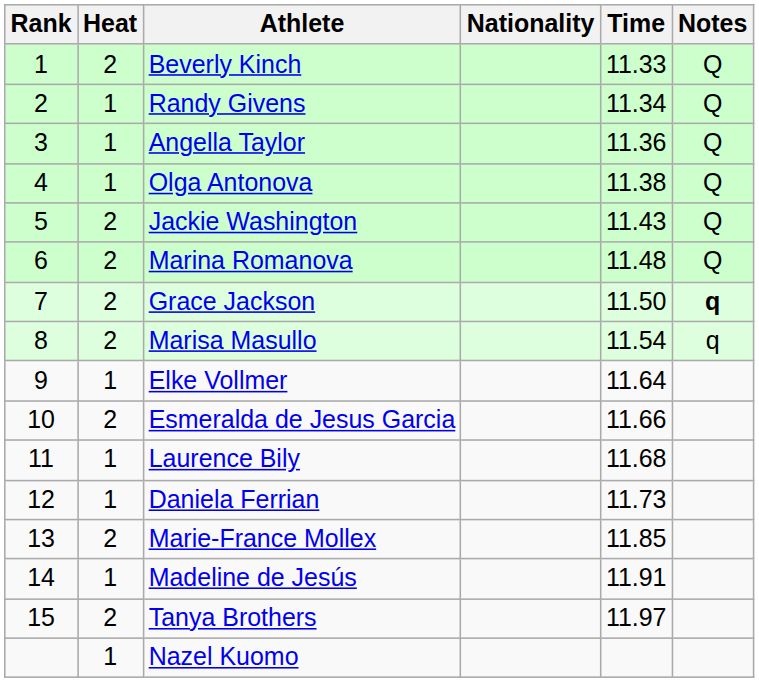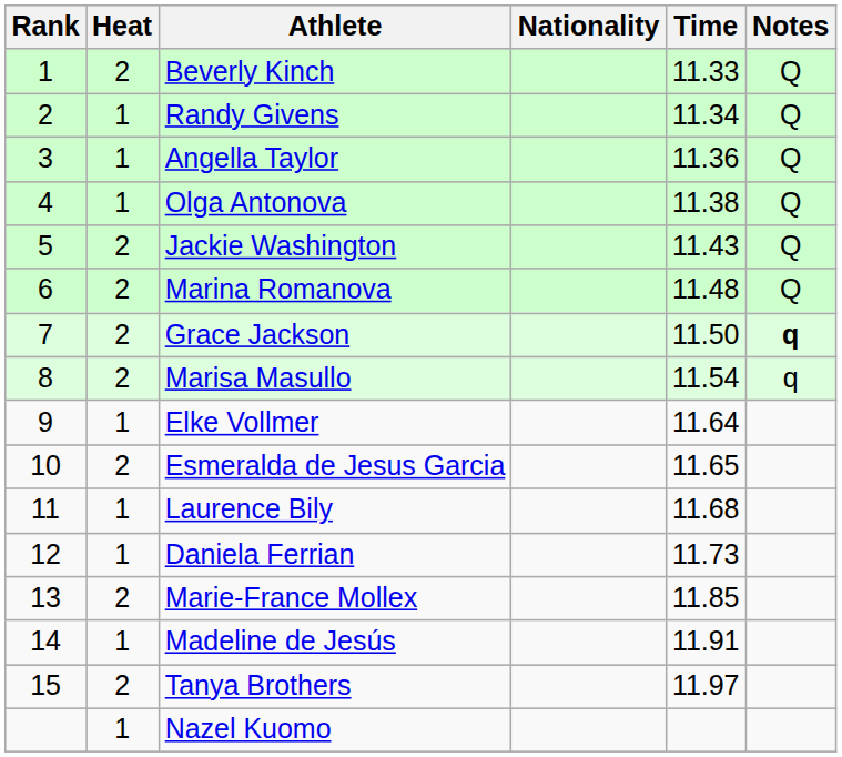 <table class="wikitable sortable" style="text-align:center">
 <tr>
 <th>Rank</th>
 <th>Heat</th>
 <th>Athlete</th>
 <th>Nationality</th>
 <th>Time</th>
 <th>Notes</th>
 </tr>
 <tr bgcolor=ccffcc>
 <td>1</td>
 <td>2</td>
 <td align=left><a href='#'>Beverly Kinch</a></td>
 <td align=left></td>
 <td>11.33</td>
 <td>Q</td>
 </tr>
 <tr bgcolor=ccffcc>
 <td>2</td>
 <td>1</td>
 <td align=left><a href='#'>Randy Givens</a></td>
 <td align=left></td>
 <td>11.34</td>
 <td>Q</td>
 </tr>
 <tr bgcolor=ccffcc>
 <td>3</td>
 <td>1</td>
 <td align=left><a href='#'>Angella Taylor</a></td>
 <td align=left></td>
 <td>11.36</td>
 <td>Q</td>
 </tr>
 <tr bgcolor=ccffcc>
 <td>4</td>
 <td>1</td>
 <td align=left><a href='#'>Olga Antonova</a></td>
 <td align=left></td>
 <td>11.38</td>
 <td>Q</td>
 </tr>
 <tr bgcolor=ccffcc>
 <td>5</td>
 <td>2</td>
 <td align=left><a href='#'>Jackie Washington</a></td>
 <td align=left></td>
 <td>11.43</td>
 <td>Q</td>
 </tr>
 <tr bgcolor=ccffcc>
 <td>6</td>
 <td>2</td>
 <td align=left><a href='#'>Marina Romanova</a></td>
 <td align=left></td>
 <td>11.48</td>
 <td>Q</td>
 </tr>
 <tr bgcolor=ddffdd>
 <td>7</td>
 <td>2</td>
 <td align=left><a href='#'>Grace Jackson</a></td>
 <td align=left></td>
 <td>11.50</td>
 <td><strong>q</strong></td>
 </tr>
 <tr bgcolor=ddffdd>
 <td>8</td>
 <td>2</td>
 <td align=left><a href='#'>Marisa Masullo</a></td>
 <td align=left></td>
 <td>11.54</td>
 <td>q</td>
 </tr>
 <tr>
 <td>9</td>
 <td>1</td>
 <td align=left><a href='#'>Elke Vollmer</a></td>
 <td align=left></td>
 <td>11.64</td>
 <td></td>
 </tr>
 <tr>
 <td>10</td>
 <td>2</td>
 <td align=left><a href='#'>Esmeralda de Jesus Garcia</a></td>
 <td align=left></td>
-<td>11.66</td>
+<td>11.65</td>
 <td></td>
 </tr>
 <tr>
 <td>11</td>
 <td>1</td>
 <td align=left><a href='#'>Laurence Bily</a></td>
 <td align=left></td>
 <td>11.68</td>
 <td></td>
 </tr>
 <tr>
 <td>12</td>
 <td>1</td>
 <td align=left><a href='#'>Daniela Ferrian</a></td>
 <td align=left></td>
 <td>11.73</td>
 <td></td>
 </tr>
 <tr>
 <td>13</td>
 <td>2</td>
 <td align=left><a href='#'>Marie-France Mollex</a></td>
 <td align=left></td>
 <td>11.85</td>
 <td></td>
 </tr>
 <tr>
 <td>14</td>
 <td>1</td>
 <td align=left><a href='#'>Madeline de Jesús</a></td>
 <td align=left></td>
 <td>11.91</td>
 <td></td>
 </tr>
 <tr>
 <td>15</td>
 <td>2</td>
 <td align=left><a href='#'>Tanya Brothers</a></td>
 <td align=left></td>
 <td>11.97</td>
 <td></td>
 </tr>
 <tr>
 <td></td>
 <td>1</td>
 <td align=left><a href='#'>Nazel Kuomo</a></td>
 <td align=left></td>
 <td></td>
 <td></td>
 </tr>
 </table>
